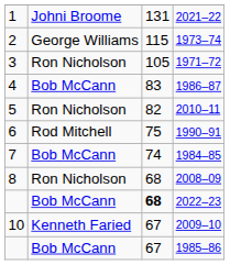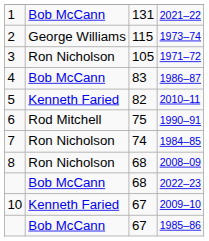 <table class="wikitable">
 <tr>
 </tr>
 <tr>
 <td>1</td>
-<td><a href='#'>Johni Broome</a></td>
+<td><a href='#'>Bob McCann</a></td>
 <td>131</td>
 <td style="font-size:80%;"><a href='#'>2021–22</a></td>
 </tr>
 <tr>
 <td>2</td>
 <td>George Williams</td>
 <td>115</td>
 <td style="font-size:80%;"><a href='#'>1973–74</a></td>
 </tr>
 <tr>
 <td>3</td>
 <td>Ron Nicholson</td>
 <td>105</td>
 <td style="font-size:80%;"><a href='#'>1971–72</a></td>
 </tr>
 <tr>
 <td>4</td>
 <td><a href='#'>Bob McCann</a></td>
 <td>83</td>
 <td style="font-size:80%;"><a href='#'>1986–87</a></td>
 </tr>
 <tr>
 <td>5</td>
-<td>Ron Nicholson</td>
+<td><a href='#'>Kenneth Faried</a></td>
 <td>82</td>
 <td style="font-size:80%;"><a href='#'>2010–11</a></td>
 </tr>
 <tr>
 <td>6</td>
 <td>Rod Mitchell</td>
 <td>75</td>
 <td style="font-size:80%;"><a href='#'>1990–91</a></td>
 </tr>
 <tr>
 <td>7</td>
-<td><a href='#'>Bob McCann</a></td>
+<td>Ron Nicholson</td>
 <td>74</td>
 <td style="font-size:80%;"><a href='#'>1984–85</a></td>
 </tr>
 <tr>
 <td>8</td>
 <td>Ron Nicholson</td>
 <td>68</td>
 <td style="font-size:80%;"><a href='#'>2008–09</a></td>
 </tr>
 <tr>
 <td></td>
 <td><a href='#'>Bob McCann</a></td>
-<td><strong>68</strong></td>
+<td>68</td>
 <td style="font-size:80%;"><a href='#'>2022–23</a></td>
 </tr>
 <tr>
 <td>10</td>
 <td><a href='#'>Kenneth Faried</a></td>
 <td>67</td>
 <td style="font-size:80%;"><a href='#'>2009–10</a></td>
 </tr>
 <tr>
 <td></td>
 <td><a href='#'>Bob McCann</a></td>
 <td>67</td>
 <td style="font-size:80%;"><a href='#'>1985–86</a></td>
 </tr>
 </table>
